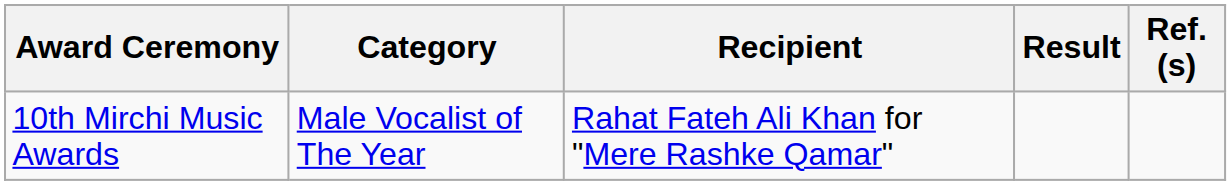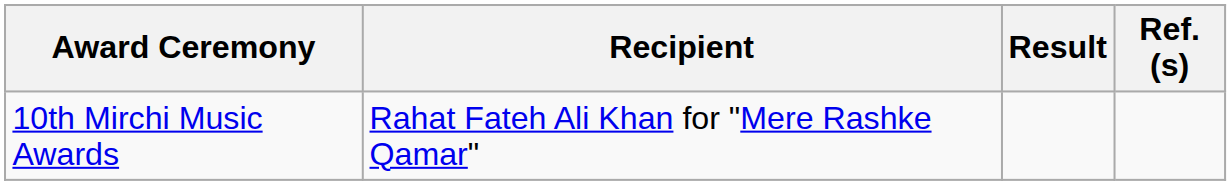 <table class="wikitable">
 <tr>
 <th>Award Ceremony</th>
-<th>Category</th>
 <th>Recipient</th>
 <th>Result</th>
 <th>Ref.(s)</th>
 </tr>
 <tr>
 <td><a href='#'>10th Mirchi Music Awards</a></td>
-<td><a href='#'>Male Vocalist of The Year</a></td>
 <td><a href='#'>Rahat Fateh Ali Khan</a> for "<a href='#'>Mere Rashke Qamar</a>"</td>
 <td></td>
 <td></td>
 </tr>
 </table>
